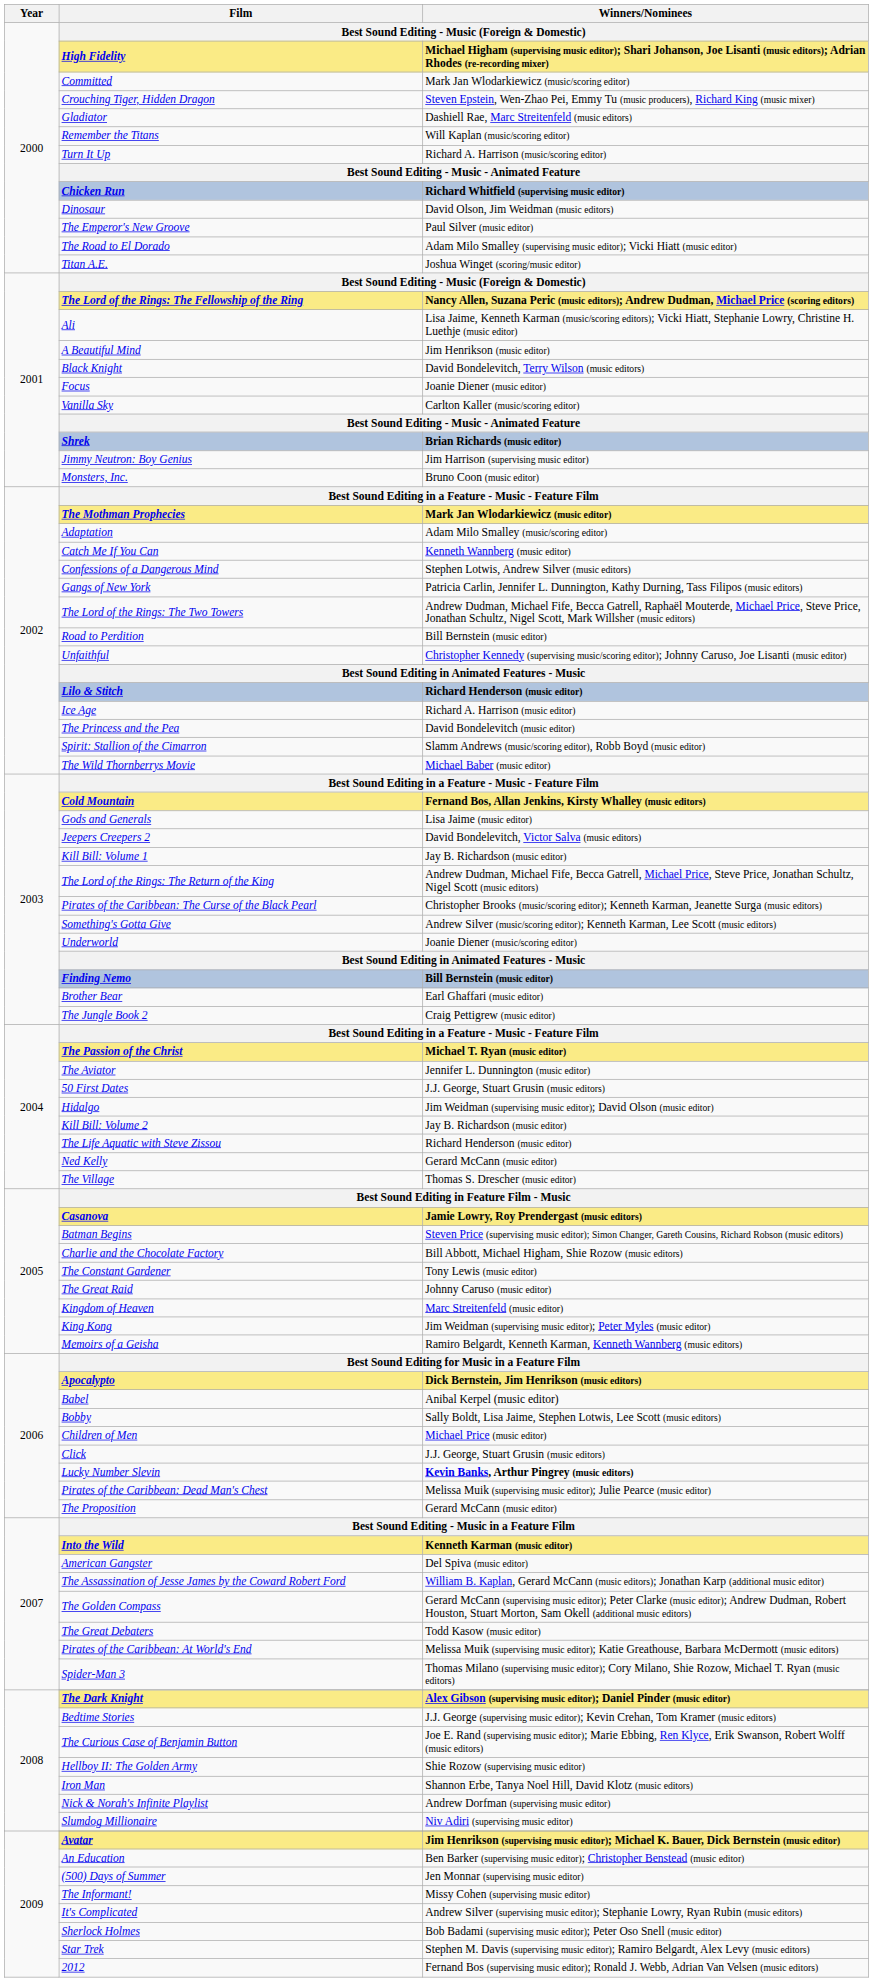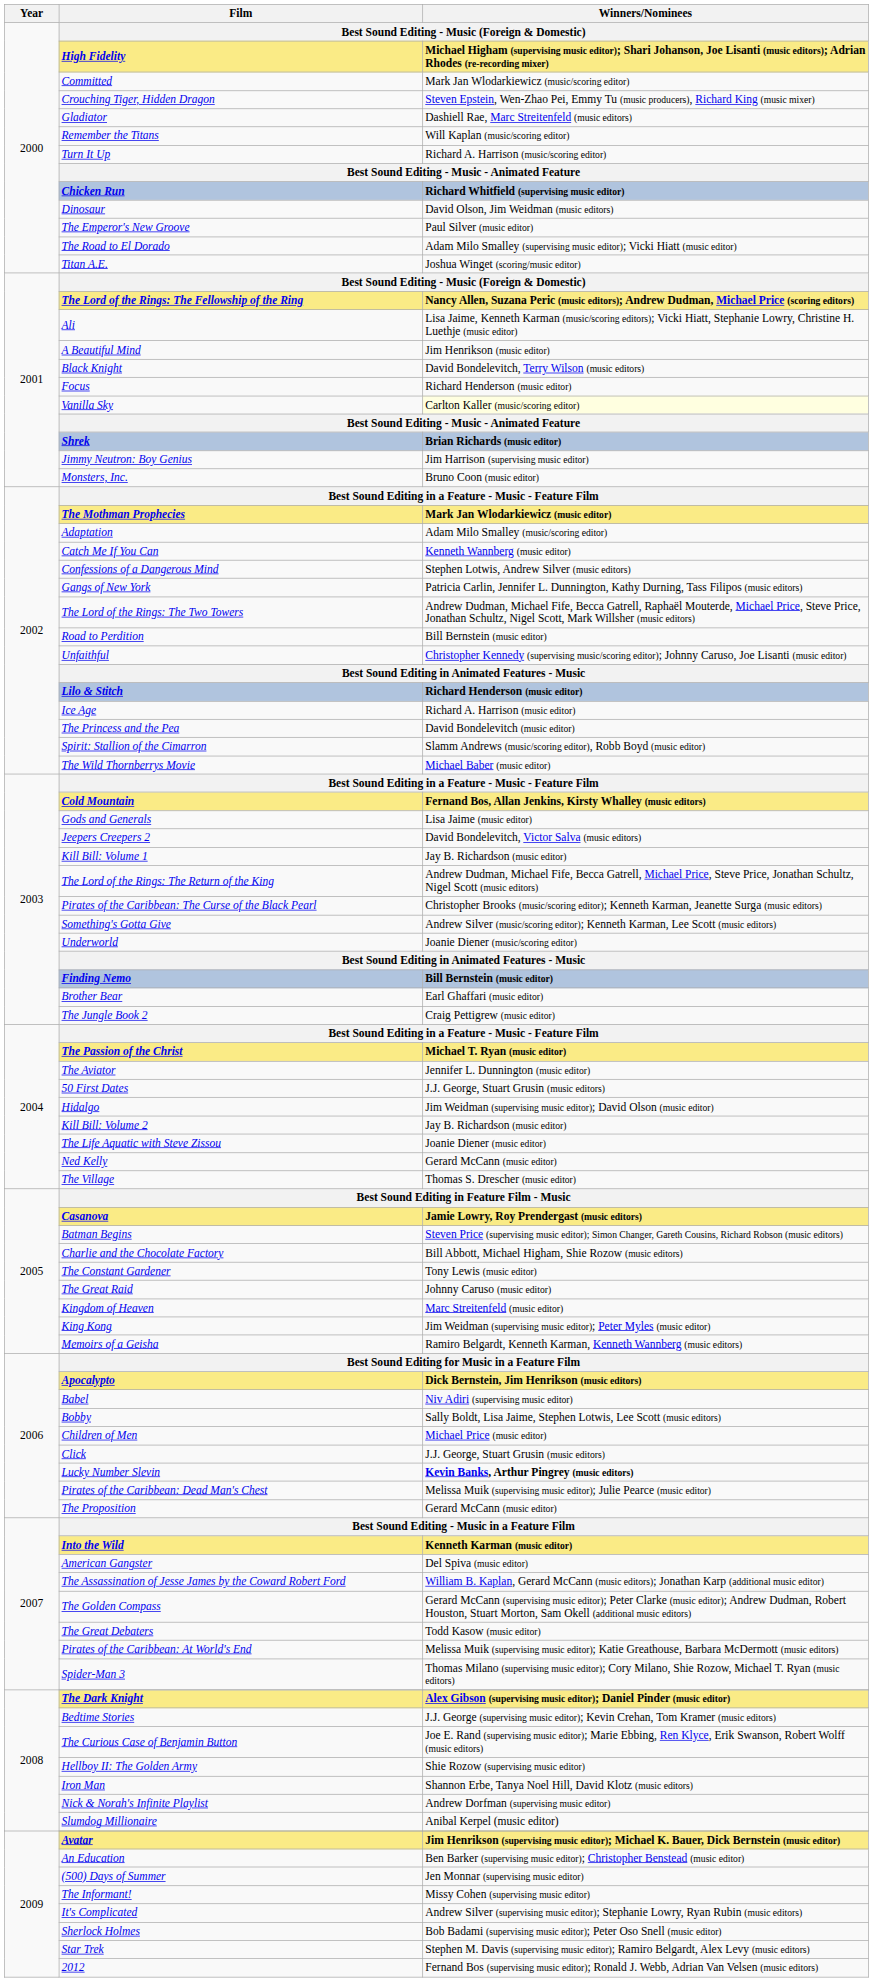 <table class="wikitable" width="95%" cellpadding="5">
 <tr>
 <th width="6%">Year</th>
 <th width="40%">Film</th>
 <th width="49%">Winners/Nominees</th>
 </tr>
 <tr>
 <td rowspan="13" style="text-align:center;">2000</td>
 <th colspan="2">Best Sound Editing - Music (Foreign & Domestic)</th>
 </tr>
 <tr style="background:#FAEB86;"|>
 <td><strong><em><a href='#'>High Fidelity</a></em></strong></td>
 <td><strong>Michael Higham <small>(supervising music editor)</small>; Shari Johanson, Joe Lisanti <small>(music editors)</small>; Adrian Rhodes <small>(re-recording mixer)</small></strong></td>
 </tr>
 <tr>
 <td><em><a href='#'>Committed</a></em></td>
 <td>Mark Jan Wlodarkiewicz <small>(music/scoring editor)</small></td>
 </tr>
 <tr>
 <td><em><a href='#'>Crouching Tiger, Hidden Dragon</a></em></td>
 <td><a href='#'>Steven Epstein</a>, Wen-Zhao Pei, Emmy Tu <small>(music producers)</small>, <a href='#'>Richard King</a> <small>(music mixer)</small></td>
 </tr>
 <tr>
 <td><em><a href='#'>Gladiator</a></em></td>
 <td>Dashiell Rae, <a href='#'>Marc Streitenfeld</a> <small>(music editors)</small></td>
 </tr>
 <tr>
 <td><em><a href='#'>Remember the Titans</a></em></td>
 <td>Will Kaplan <small>(music/scoring editor)</small></td>
 </tr>
 <tr>
 <td><em><a href='#'>Turn It Up</a></em></td>
 <td>Richard A. Harrison <small>(music/scoring editor)</small></td>
 </tr>
 <tr>
 <th colspan="2">Best Sound Editing - Music - Animated Feature</th>
 </tr>
 <tr style="background:#B0C4DE;"|>
 <td><strong><em><a href='#'>Chicken Run</a></em></strong></td>
 <td><strong>Richard Whitfield <small>(supervising music editor)</small></strong></td>
 </tr>
 <tr>
 <td><em><a href='#'>Dinosaur</a></em></td>
 <td>David Olson, Jim Weidman <small>(music editors)</small></td>
 </tr>
 <tr>
 <td><em><a href='#'>The Emperor's New Groove</a></em></td>
 <td>Paul Silver <small>(music editor)</small></td>
 </tr>
 <tr>
 <td><em><a href='#'>The Road to El Dorado</a></em></td>
 <td>Adam Milo Smalley <small>(supervising music editor)</small>; Vicki Hiatt <small>(music editor)</small></td>
 </tr>
 <tr>
 <td><em><a href='#'>Titan A.E.</a></em></td>
 <td>Joshua Winget <small>(scoring/music editor)</small></td>
 </tr>
 <tr>
 <td rowspan=11 style="text-align:center">2001<br></td>
 <th colspan="2">Best Sound Editing - Music (Foreign & Domestic)</th>
 </tr>
 <tr style="background:#FAEB86;"|>
 <td><strong><em><a href='#'>The Lord of the Rings: The Fellowship of the Ring</a></em></strong></td>
 <td><strong>Nancy Allen, Suzana Peric <small>(music editors)</small>; Andrew Dudman, <a href='#'>Michael Price</a> <small>(scoring editors)</small></strong></td>
 </tr>
 <tr>
 <td><em><a href='#'>Ali</a></em></td>
 <td>Lisa Jaime, Kenneth Karman <small>(music/scoring editors)</small>; Vicki Hiatt, Stephanie Lowry, Christine H. Luethje <small>(music editor)</small></td>
 </tr>
 <tr>
 <td><em><a href='#'>A Beautiful Mind</a></em></td>
 <td>Jim Henrikson <small>(music editor)</small></td>
 </tr>
 <tr>
 <td><em><a href='#'>Black Knight</a></em></td>
 <td>David Bondelevitch, <a href='#'>Terry Wilson</a> <small>(music editors)</small></td>
 </tr>
 <tr>
 <td><em><a href='#'>Focus</a></em></td>
-<td>Joanie Diener <small>(music editor)</small></td>
+<td>Richard Henderson <small>(music editor)</small></td>
 </tr>
 <tr>
 <td><em><a href='#'>Vanilla Sky</a></em></td>
-<td>Carlton Kaller <small>(music/scoring editor)</small></td>
+<td style="background: lightyellow;">Carlton Kaller <small>(music/scoring editor)</small></td>
 </tr>
 <tr>
 <th colspan="2">Best Sound Editing - Music - Animated Feature</th>
 </tr>
 <tr style="background:#B0C4DE;"|>
 <td><strong><em><a href='#'>Shrek</a></em></strong></td>
 <td><strong>Brian Richards <small>(music editor)</small></strong></td>
 </tr>
 <tr>
 <td><em><a href='#'>Jimmy Neutron: Boy Genius</a></em></td>
 <td>Jim Harrison <small>(supervising music editor)</small></td>
 </tr>
 <tr>
 <td><em><a href='#'>Monsters, Inc.</a></em></td>
 <td>Bruno Coon <small>(music editor)</small></td>
 </tr>
 <tr>
 <td rowspan=15 style="text-align:center">2002<br></td>
 <th colspan="2">Best Sound Editing in a Feature - Music - Feature Film</th>
 </tr>
 <tr style="background:#FAEB86;"|>
 <td><strong><em><a href='#'>The Mothman Prophecies</a></em></strong></td>
 <td><strong>Mark Jan Wlodarkiewicz <small>(music editor)</small></strong></td>
 </tr>
 <tr>
 <td><em><a href='#'>Adaptation</a></em></td>
 <td>Adam Milo Smalley <small>(music/scoring editor)</small></td>
 </tr>
 <tr>
 <td><em><a href='#'>Catch Me If You Can</a></em></td>
 <td><a href='#'>Kenneth Wannberg</a> <small>(music editor)</small></td>
 </tr>
 <tr>
 <td><em><a href='#'>Confessions of a Dangerous Mind</a></em></td>
 <td>Stephen Lotwis, Andrew Silver <small>(music editors)</small></td>
 </tr>
 <tr>
 <td><em><a href='#'>Gangs of New York</a></em></td>
 <td>Patricia Carlin, Jennifer L. Dunnington, Kathy Durning, Tass Filipos <small>(music editors)</small></td>
 </tr>
 <tr>
 <td><em><a href='#'>The Lord of the Rings: The Two Towers</a></em></td>
 <td>Andrew Dudman, Michael Fife, Becca Gatrell, Raphaël Mouterde, <a href='#'>Michael Price</a>, Steve Price, Jonathan Schultz, Nigel Scott, Mark Willsher <small>(music editors)</small></td>
 </tr>
 <tr>
 <td><em><a href='#'>Road to Perdition</a></em></td>
 <td>Bill Bernstein <small>(music editor)</small></td>
 </tr>
 <tr>
 <td><em><a href='#'>Unfaithful</a></em></td>
 <td><a href='#'>Christopher Kennedy</a> <small>(supervising music/scoring editor)</small>; Johnny Caruso, Joe Lisanti <small>(music editor)</small></td>
 </tr>
 <tr>
 <th colspan="2">Best Sound Editing in Animated Features - Music</th>
 </tr>
 <tr style="background:#B0C4DE;"|>
 <td><strong><em><a href='#'>Lilo & Stitch</a></em></strong></td>
 <td><strong>Richard Henderson <small>(music editor)</small></strong></td>
 </tr>
 <tr>
 <td><em><a href='#'>Ice Age</a></em></td>
 <td>Richard A. Harrison <small>(music editor)</small></td>
 </tr>
 <tr>
 <td><em><a href='#'>The Princess and the Pea</a></em></td>
 <td>David Bondelevitch <small>(music editor)</small></td>
 </tr>
 <tr>
 <td><em><a href='#'>Spirit: Stallion of the Cimarron</a></em></td>
 <td>Slamm Andrews <small>(music/scoring editor)</small>, Robb Boyd <small>(music editor)</small></td>
 </tr>
 <tr>
 <td><em><a href='#'>The Wild Thornberrys Movie</a></em></td>
 <td><a href='#'>Michael Baber</a> <small>(music editor)</small></td>
 </tr>
 <tr>
 <td rowspan=13 style="text-align:center">2003<br></td>
 <th colspan="2">Best Sound Editing in a Feature - Music - Feature Film</th>
 </tr>
 <tr style="background:#FAEB86;"|>
 <td><strong><em><a href='#'>Cold Mountain</a></em></strong></td>
 <td><strong>Fernand Bos, Allan Jenkins, Kirsty Whalley <small>(music editors)</small></strong></td>
 </tr>
 <tr>
 <td><em><a href='#'>Gods and Generals</a></em></td>
 <td>Lisa Jaime <small>(music editor)</small></td>
 </tr>
 <tr>
 <td><em><a href='#'>Jeepers Creepers 2</a></em></td>
 <td>David Bondelevitch, <a href='#'>Victor Salva</a> <small>(music editors)</small></td>
 </tr>
 <tr>
 <td><em><a href='#'>Kill Bill: Volume 1</a></em></td>
 <td>Jay B. Richardson <small>(music editor)</small></td>
 </tr>
 <tr>
 <td><em><a href='#'>The Lord of the Rings: The Return of the King</a></em></td>
 <td>Andrew Dudman, Michael Fife, Becca Gatrell, <a href='#'>Michael Price</a>, Steve Price, Jonathan Schultz, Nigel Scott <small>(music editors)</small></td>
 </tr>
 <tr>
 <td><em><a href='#'>Pirates of the Caribbean: The Curse of the Black Pearl</a></em></td>
 <td>Christopher Brooks <small>(music/scoring editor)</small>; Kenneth Karman, Jeanette Surga <small>(music editors)</small></td>
 </tr>
 <tr>
 <td><em><a href='#'>Something's Gotta Give</a></em></td>
 <td>Andrew Silver <small>(music/scoring editor)</small>; Kenneth Karman, Lee Scott <small>(music editors)</small></td>
 </tr>
 <tr>
 <td><em><a href='#'>Underworld</a></em></td>
 <td>Joanie Diener <small>(music/scoring editor)</small></td>
 </tr>
 <tr>
 <th colspan="2">Best Sound Editing in Animated Features - Music</th>
 </tr>
 <tr style="background:#B0C4DE;"|>
 <td><strong><em><a href='#'>Finding Nemo</a></em></strong></td>
 <td><strong>Bill Bernstein <small>(music editor)</small></strong></td>
 </tr>
 <tr>
 <td><em><a href='#'>Brother Bear</a></em></td>
 <td>Earl Ghaffari <small>(music editor)</small></td>
 </tr>
 <tr>
 <td><em><a href='#'>The Jungle Book 2</a></em></td>
 <td>Craig Pettigrew <small>(music editor)</small></td>
 </tr>
 <tr>
 <td rowspan=9 style="text-align:center">2004<br></td>
 <th colspan="2">Best Sound Editing in a Feature - Music - Feature Film</th>
 </tr>
 <tr style="background:#FAEB86;"|>
 <td><strong><em><a href='#'>The Passion of the Christ</a></em></strong></td>
 <td><strong>Michael T. Ryan <small>(music editor)</small></strong></td>
 </tr>
 <tr>
 <td><em><a href='#'>The Aviator</a></em></td>
 <td>Jennifer L. Dunnington <small>(music editor)</small></td>
 </tr>
 <tr>
 <td><em><a href='#'>50 First Dates</a></em></td>
 <td>J.J. George, Stuart Grusin <small>(music editors)</small></td>
 </tr>
 <tr>
 <td><em><a href='#'>Hidalgo</a></em></td>
 <td>Jim Weidman <small>(supervising music editor)</small>; David Olson <small>(music editor)</small></td>
 </tr>
 <tr>
 <td><em><a href='#'>Kill Bill: Volume 2</a></em></td>
 <td>Jay B. Richardson <small>(music editor)</small></td>
 </tr>
 <tr>
 <td><em><a href='#'>The Life Aquatic with Steve Zissou</a></em></td>
-<td>Richard Henderson <small>(music editor)</small></td>
+<td>Joanie Diener <small>(music editor)</small></td>
 </tr>
 <tr>
 <td><em><a href='#'>Ned Kelly</a></em></td>
 <td>Gerard McCann <small>(music editor)</small></td>
 </tr>
 <tr>
 <td><em><a href='#'>The Village</a></em></td>
 <td>Thomas S. Drescher <small>(music editor)</small></td>
 </tr>
 <tr>
 <td rowspan=9 style="text-align:center">2005<br></td>
 <th colspan="2">Best Sound Editing in Feature Film - Music</th>
 </tr>
 <tr style="background:#FAEB86;"|>
 <td><strong><em><a href='#'>Casanova</a></em></strong></td>
 <td><strong>Jamie Lowry, Roy Prendergast <small>(music editors)</small></strong></td>
 </tr>
 <tr>
 <td><em><a href='#'>Batman Begins</a></em></td>
 <td><a href='#'>Steven Price</a> <small>(supervising music editor); Simon Changer, Gareth Cousins, Richard Robson (music editors)</small></td>
 </tr>
 <tr>
 <td><em><a href='#'>Charlie and the Chocolate Factory</a></em></td>
 <td>Bill Abbott, Michael Higham, Shie Rozow <small>(music editors)</small></td>
 </tr>
 <tr>
 <td><em><a href='#'>The Constant Gardener</a></em></td>
 <td>Tony Lewis <small>(music editor)</small></td>
 </tr>
 <tr>
 <td><em><a href='#'>The Great Raid</a></em></td>
 <td>Johnny Caruso <small>(music editor)</small></td>
 </tr>
 <tr>
 <td><em><a href='#'>Kingdom of Heaven</a></em></td>
 <td><a href='#'>Marc Streitenfeld</a> <small>(music editor)</small></td>
 </tr>
 <tr>
 <td><em><a href='#'>King Kong</a></em></td>
 <td>Jim Weidman <small>(supervising music editor)</small>; <a href='#'>Peter Myles</a> <small>(music editor)</small></td>
 </tr>
 <tr>
 <td><em><a href='#'>Memoirs of a Geisha</a></em></td>
 <td>Ramiro Belgardt, Kenneth Karman, <a href='#'>Kenneth Wannberg</a> <small>(music editors)</small></td>
 </tr>
 <tr>
 <td rowspan=9 style="text-align:center">2006<br></td>
 <th colspan="2">Best Sound Editing for Music in a Feature Film</th>
 </tr>
 <tr style="background:#FAEB86;"|>
 <td><strong><em><a href='#'>Apocalypto</a></em></strong></td>
 <td><strong>Dick Bernstein, Jim Henrikson <small>(music editors)</small></strong></td>
 </tr>
 <tr>
 <td><em><a href='#'>Babel</a></em></td>
-<td>Anibal Kerpel (music editor)</td>
+<td><a href='#'>Niv Adiri</a> <small>(supervising music editor)</small></td>
 </tr>
 <tr>
 <td><em><a href='#'>Bobby</a></em></td>
 <td>Sally Boldt, Lisa Jaime, Stephen Lotwis, Lee Scott <small>(music editors)</small></td>
 </tr>
 <tr>
 <td><em><a href='#'>Children of Men</a></em></td>
 <td><a href='#'>Michael Price</a> <small>(music editor)</small></td>
 </tr>
 <tr>
 <td><em><a href='#'>Click</a></em></td>
 <td>J.J. George, Stuart Grusin <small>(music editors)</small></td>
 </tr>
 <tr>
 <td><em><a href='#'>Lucky Number Slevin</a></em></td>
 <td><strong><a href='#'>Kevin Banks</a>, Arthur Pingrey <small>(music editors)</small></strong></td>
 </tr>
 <tr>
 <td><em><a href='#'>Pirates of the Caribbean: Dead Man's Chest</a></em></td>
 <td>Melissa Muik <small>(supervising music editor)</small>; Julie Pearce <small>(music editor)</small></td>
 </tr>
 <tr>
 <td><em><a href='#'>The Proposition</a></em></td>
 <td>Gerard McCann <small>(music editor)</small></td>
 </tr>
 <tr>
 <td rowspan=8 style="text-align:center">2007<br></td>
 <th colspan="2">Best Sound Editing - Music in a Feature Film</th>
 </tr>
 <tr style="background:#FAEB86;"|>
 <td><strong><em><a href='#'>Into the Wild</a></em></strong></td>
 <td><strong>Kenneth Karman <small>(music editor)</small></strong></td>
 </tr>
 <tr>
 <td><em><a href='#'>American Gangster</a></em></td>
 <td>Del Spiva <small>(music editor)</small></td>
 </tr>
 <tr>
 <td><em><a href='#'>The Assassination of Jesse James by the Coward Robert Ford</a></em></td>
 <td><a href='#'>William B. Kaplan</a>, Gerard McCann <small>(music editors)</small>; Jonathan Karp <small>(additional music editor)</small></td>
 </tr>
 <tr>
 <td><em><a href='#'>The Golden Compass</a></em></td>
 <td>Gerard McCann <small>(supervising music editor)</small>; Peter Clarke <small>(music editor)</small>; Andrew Dudman, Robert Houston, Stuart Morton, Sam Okell <small>(additional music editors)</small></td>
 </tr>
 <tr>
 <td><em><a href='#'>The Great Debaters</a></em></td>
 <td>Todd Kasow <small>(music editor)</small></td>
 </tr>
 <tr>
 <td><em><a href='#'>Pirates of the Caribbean: At World's End</a></em></td>
 <td>Melissa Muik <small>(supervising music editor)</small>; Katie Greathouse, Barbara McDermott <small>(music editors)</small></td>
 </tr>
 <tr>
 <td><em><a href='#'>Spider-Man 3</a></em></td>
 <td>Thomas Milano <small>(supervising music editor)</small>; Cory Milano, Shie Rozow, Michael T. Ryan <small>(music editors)</small></td>
 </tr>
 <tr>
 <td rowspan=8 style="text-align:center">2008<br></td>
 </tr>
 <tr style="background:#FAEB86;"|>
 <td><strong><em><a href='#'>The Dark Knight</a></em></strong></td>
 <td><strong><a href='#'>Alex Gibson</a> <small>(supervising music editor)</small>; Daniel Pinder <small>(music editor)</small></strong></td>
 </tr>
 <tr>
 <td><em><a href='#'>Bedtime Stories</a></em></td>
 <td>J.J. George <small>(supervising music editor)</small>; Kevin Crehan, Tom Kramer <small>(music editors)</small></td>
 </tr>
 <tr>
 <td><em><a href='#'>The Curious Case of Benjamin Button</a></em></td>
 <td>Joe E. Rand <small>(supervising music editor)</small>; Marie Ebbing, <a href='#'>Ren Klyce</a>, Erik Swanson, Robert Wolff <small>(music editors)</small></td>
 </tr>
 <tr>
 <td><em><a href='#'>Hellboy II: The Golden Army</a></em></td>
 <td>Shie Rozow <small>(supervising music editor)</small></td>
 </tr>
 <tr>
 <td><em><a href='#'>Iron Man</a></em></td>
 <td>Shannon Erbe, Tanya Noel Hill, David Klotz <small>(music editors)</small></td>
 </tr>
 <tr>
 <td><em><a href='#'>Nick & Norah's Infinite Playlist</a></em></td>
 <td>Andrew Dorfman <small>(supervising music editor)</small></td>
 </tr>
 <tr>
 <td><em><a href='#'>Slumdog Millionaire</a></em></td>
-<td><a href='#'>Niv Adiri</a> <small>(supervising music editor)</small></td>
+<td>Anibal Kerpel (music editor)</td>
 </tr>
 <tr>
 <td rowspan=9 style="text-align:center">2009<br></td>
 </tr>
 <tr style="background:#FAEB86;"|>
 <td><strong><em><a href='#'>Avatar</a></em></strong></td>
 <td><strong>Jim Henrikson <small>(supervising music editor)</small>; Michael K. Bauer, Dick Bernstein <small>(music editor)</small></strong></td>
 </tr>
 <tr>
 <td><em><a href='#'>An Education</a></em></td>
 <td>Ben Barker <small>(supervising music editor)</small>; <a href='#'>Christopher Benstead</a> <small>(music editor)</small></td>
 </tr>
 <tr>
 <td><em><a href='#'>(500) Days of Summer</a></em></td>
 <td>Jen Monnar <small>(supervising music editor)</small></td>
 </tr>
 <tr>
 <td><em><a href='#'>The Informant!</a></em></td>
 <td>Missy Cohen <small>(supervising music editor)</small></td>
 </tr>
 <tr>
 <td><em><a href='#'>It's Complicated</a></em></td>
 <td>Andrew Silver <small>(supervising music editor)</small>; Stephanie Lowry, Ryan Rubin <small>(music editors)</small></td>
 </tr>
 <tr>
 <td><em><a href='#'>Sherlock Holmes</a></em></td>
 <td>Bob Badami <small>(supervising music editor)</small>; Peter Oso Snell <small>(music editor)</small></td>
 </tr>
 <tr>
 <td><em><a href='#'>Star Trek</a></em></td>
 <td>Stephen M. Davis <small>(supervising music editor)</small>; Ramiro Belgardt, Alex Levy <small>(music editors)</small></td>
 </tr>
 <tr>
 <td><em><a href='#'>2012</a></em></td>
 <td>Fernand Bos <small>(supervising music editor)</small>; Ronald J. Webb, Adrian Van Velsen <small>(music editors)</small></td>
 </tr>
 </table>
